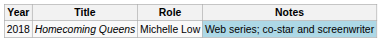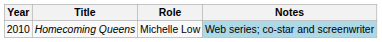 <table class="wikitable">
 <tr>
 <th>Year</th>
 <th>Title</th>
 <th>Role</th>
 <th>Notes</th>
 </tr>
 <tr>
-<td>2018</td>
+<td>2010</td>
 <td><em>Homecoming Queens</em></td>
 <td>Michelle Low</td>
 <td style="background: lightblue;">Web series; co-star and screenwriter</td>
 </tr>
 </table>
